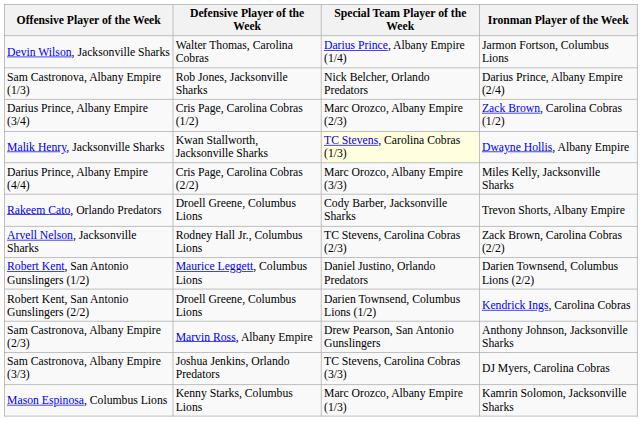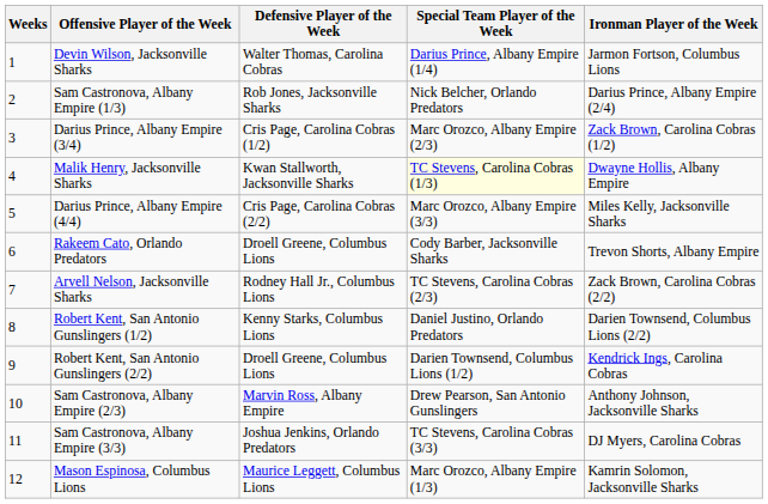 <table class="wikitable">
 <tr>
+<th>Weeks</th>
 <th>Offensive Player of the Week</th>
 <th>Defensive Player of the Week</th>
 <th>Special Team Player of the Week</th>
 <th>Ironman Player of the Week</th>
 </tr>
 <tr>
+<td>1</td>
 <td><a href='#'>Devin Wilson</a>, Jacksonville Sharks</td>
 <td>Walter Thomas, Carolina Cobras</td>
 <td><a href='#'>Darius Prince</a>, Albany Empire (1/4)</td>
 <td>Jarmon Fortson, Columbus Lions</td>
 </tr>
 <tr>
+<td>2</td>
 <td>Sam Castronova, Albany Empire (1/3)</td>
 <td>Rob Jones, Jacksonville Sharks</td>
 <td>Nick Belcher, Orlando Predators</td>
 <td>Darius Prince, Albany Empire (2/4)</td>
 </tr>
 <tr>
+<td>3</td>
 <td>Darius Prince, Albany Empire (3/4)</td>
 <td>Cris Page, Carolina Cobras (1/2)</td>
 <td>Marc Orozco, Albany Empire (2/3)</td>
 <td><a href='#'>Zack Brown</a>, Carolina Cobras (1/2)</td>
 </tr>
 <tr>
+<td>4</td>
 <td><a href='#'>Malik Henry</a>, Jacksonville Sharks</td>
 <td>Kwan Stallworth, Jacksonville Sharks</td>
 <td style="background: lightyellow;"><a href='#'>TC Stevens</a>, Carolina Cobras (1/3)</td>
 <td><a href='#'>Dwayne Hollis</a>, Albany Empire</td>
 </tr>
 <tr>
+<td>5</td>
 <td>Darius Prince, Albany Empire (4/4)</td>
 <td>Cris Page, Carolina Cobras (2/2)</td>
 <td>Marc Orozco, Albany Empire (3/3)</td>
 <td>Miles Kelly, Jacksonville Sharks</td>
 </tr>
 <tr>
+<td>6</td>
 <td><a href='#'>Rakeem Cato</a>, Orlando Predators</td>
 <td>Droell Greene, Columbus Lions</td>
 <td>Cody Barber, Jacksonville Sharks</td>
 <td>Trevon Shorts, Albany Empire</td>
 </tr>
 <tr>
+<td>7</td>
 <td><a href='#'>Arvell Nelson</a>, Jacksonville Sharks</td>
 <td>Rodney Hall Jr., Columbus Lions</td>
 <td>TC Stevens, Carolina Cobras (2/3)</td>
 <td>Zack Brown, Carolina Cobras (2/2)</td>
 </tr>
 <tr>
+<td>8</td>
 <td><a href='#'>Robert Kent</a>, San Antonio Gunslingers (1/2)</td>
-<td><a href='#'>Maurice Leggett</a>, Columbus Lions</td>
+<td>Kenny Starks, Columbus Lions</td>
 <td>Daniel Justino, Orlando Predators</td>
 <td>Darien Townsend, Columbus Lions (2/2)</td>
 </tr>
 <tr>
+<td>9</td>
 <td>Robert Kent, San Antonio Gunslingers (2/2)</td>
 <td>Droell Greene, Columbus Lions</td>
 <td>Darien Townsend, Columbus Lions (1/2)</td>
 <td><a href='#'>Kendrick Ings</a>, Carolina Cobras</td>
 </tr>
 <tr>
+<td>10</td>
 <td>Sam Castronova, Albany Empire (2/3)</td>
 <td><a href='#'>Marvin Ross</a>, Albany Empire</td>
 <td>Drew Pearson, San Antonio Gunslingers</td>
 <td>Anthony Johnson, Jacksonville Sharks</td>
 </tr>
 <tr>
+<td>11</td>
 <td>Sam Castronova, Albany Empire (3/3)</td>
 <td>Joshua Jenkins, Orlando Predators</td>
 <td>TC Stevens, Carolina Cobras (3/3)</td>
 <td>DJ Myers, Carolina Cobras</td>
 </tr>
 <tr>
+<td>12</td>
 <td><a href='#'>Mason Espinosa</a>, Columbus Lions</td>
-<td>Kenny Starks, Columbus Lions</td>
+<td><a href='#'>Maurice Leggett</a>, Columbus Lions</td>
 <td>Marc Orozco, Albany Empire (1/3)</td>
 <td>Kamrin Solomon, Jacksonville Sharks</td>
 </tr>
 </table>
